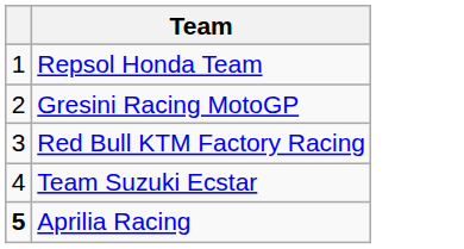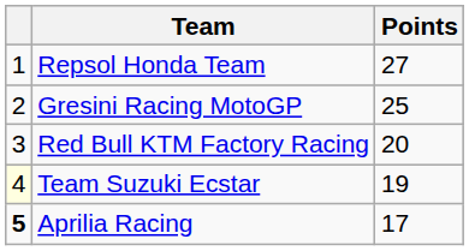 <table class="wikitable" style="font-size: 85%;">
 <tr>
 <th></th>
 <th>Team</th>
+<th>Points</th>
 </tr>
 <tr>
 <td align=center>1</td>
 <td> <a href='#'>Repsol Honda Team</a></td>
+<td align=left>27</td>
 </tr>
 <tr>
 <td align=center>2</td>
 <td> <a href='#'>Gresini Racing MotoGP</a></td>
+<td align=left>25</td>
 </tr>
 <tr>
 <td align=center>3</td>
 <td> <a href='#'>Red Bull KTM Factory Racing</a></td>
+<td align=left>20</td>
 </tr>
 <tr>
-<td align=center>4</td>
+<td align=center style="background: lightyellow;">4</td>
 <td> <a href='#'>Team Suzuki Ecstar</a></td>
+<td align=left>19</td>
 </tr>
 <tr>
 <td align=center><strong>5</strong></td>
 <td> <a href='#'>Aprilia Racing</a></td>
+<td align=left>17</td>
 </tr>
 </table>
